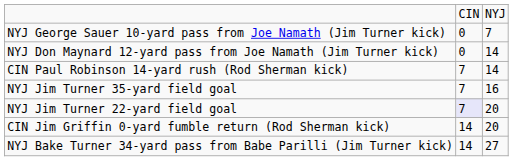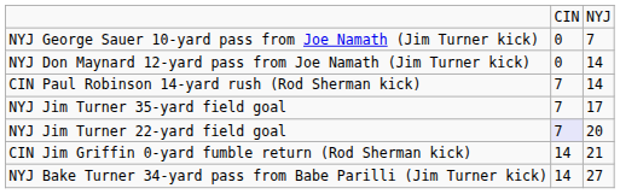 <table class="wikitable">
 <tr>
 <td></td>
 <td>CIN</td>
 <td>NYJ</td>
 </tr>
 <tr>
 <td>NYJ George Sauer 10-yard pass from <a href='#'>Joe Namath</a> (Jim Turner kick)</td>
 <td>0</td>
 <td>7</td>
 </tr>
 <tr>
 <td>NYJ Don Maynard 12-yard pass from Joe Namath (Jim Turner kick)</td>
 <td>0</td>
 <td>14</td>
 </tr>
 <tr>
 <td>CIN Paul Robinson 14-yard rush (Rod Sherman kick)</td>
 <td>7</td>
 <td>14</td>
 </tr>
 <tr>
 <td>NYJ Jim Turner 35-yard field goal</td>
 <td>7</td>
-<td>16</td>
+<td>17</td>
 </tr>
 <tr>
 <td>NYJ Jim Turner 22-yard field goal</td>
 <td style="background: lavender;">7</td>
 <td>20</td>
 </tr>
 <tr>
 <td>CIN Jim Griffin 0-yard fumble return (Rod Sherman kick)</td>
 <td>14</td>
-<td>20</td>
+<td>21</td>
 </tr>
 <tr>
 <td>NYJ Bake Turner 34-yard pass from Babe Parilli (Jim Turner kick)</td>
 <td>14</td>
 <td>27</td>
 </tr>
 </table>
